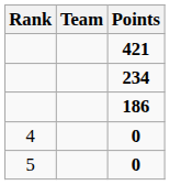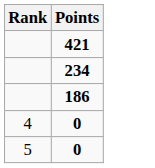 <table class="wikitable">
 <tr>
 <th>Rank</th>
-<th>Team</th>
 <th>Points</th>
 </tr>
 <tr>
 <td align=center></td>
-<td></td>
 <td align=center><strong>421</strong></td>
 </tr>
 <tr>
 <td align=center></td>
-<td></td>
 <td align=center><strong>234</strong></td>
 </tr>
 <tr>
 <td align=center></td>
-<td></td>
 <td align=center><strong>186</strong></td>
 </tr>
 <tr>
 <td align=center>4</td>
-<td></td>
 <td align=center><strong>0</strong></td>
 </tr>
 <tr>
 <td align=center>5</td>
-<td></td>
 <td align=center><strong>0</strong></td>
 </tr>
 </table>
